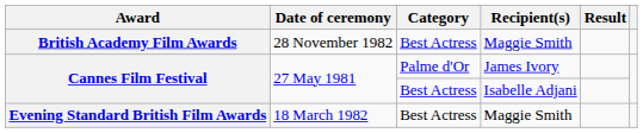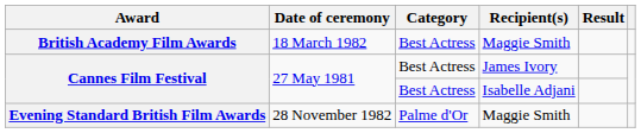 <table class="wikitable plainrowheaders sortable">
 <tr>
 <th scope="col">Award</th>
 <th scope="col">Date of ceremony</th>
 <th scope="col">Category</th>
 <th scope="col">Recipient(s)</th>
 <th scope="col">Result</th>
 <th scope="col" class="unsortable"></th>
 </tr>
 <tr>
 <th scope="row"><a href='#'>British Academy Film Awards</a></th>
-<td>28 November 1982</td>
+<td><a href='#'>18 March 1982</a></td>
 <td><a href='#'>Best Actress</a></td>
 <td><a href='#'>Maggie Smith</a></td>
 <td></td>
 <td></td>
 </tr>
 <tr>
 <th scope="row" rowspan=2><a href='#'>Cannes Film Festival</a></th>
 <td rowspan="2"><a href='#'>27 May 1981</a></td>
-<td><a href='#'>Palme d'Or</a></td>
+<td>Best Actress</td>
 <td><a href='#'>James Ivory</a></td>
 <td></td>
 <td rowspan="2"></td>
 </tr>
 <tr>
 <td><a href='#'>Best Actress</a></td>
 <td><a href='#'>Isabelle Adjani</a> </td>
 <td></td>
 </tr>
 <tr>
 <th scope="row"><a href='#'>Evening Standard British Film Awards</a></th>
-<td><a href='#'>18 March 1982</a></td>
-<td>Best Actress</td>
+<td>28 November 1982</td>
+<td><a href='#'>Palme d'Or</a></td>
 <td>Maggie Smith</td>
 <td></td>
 <td></td>
 </tr>
 </table>
